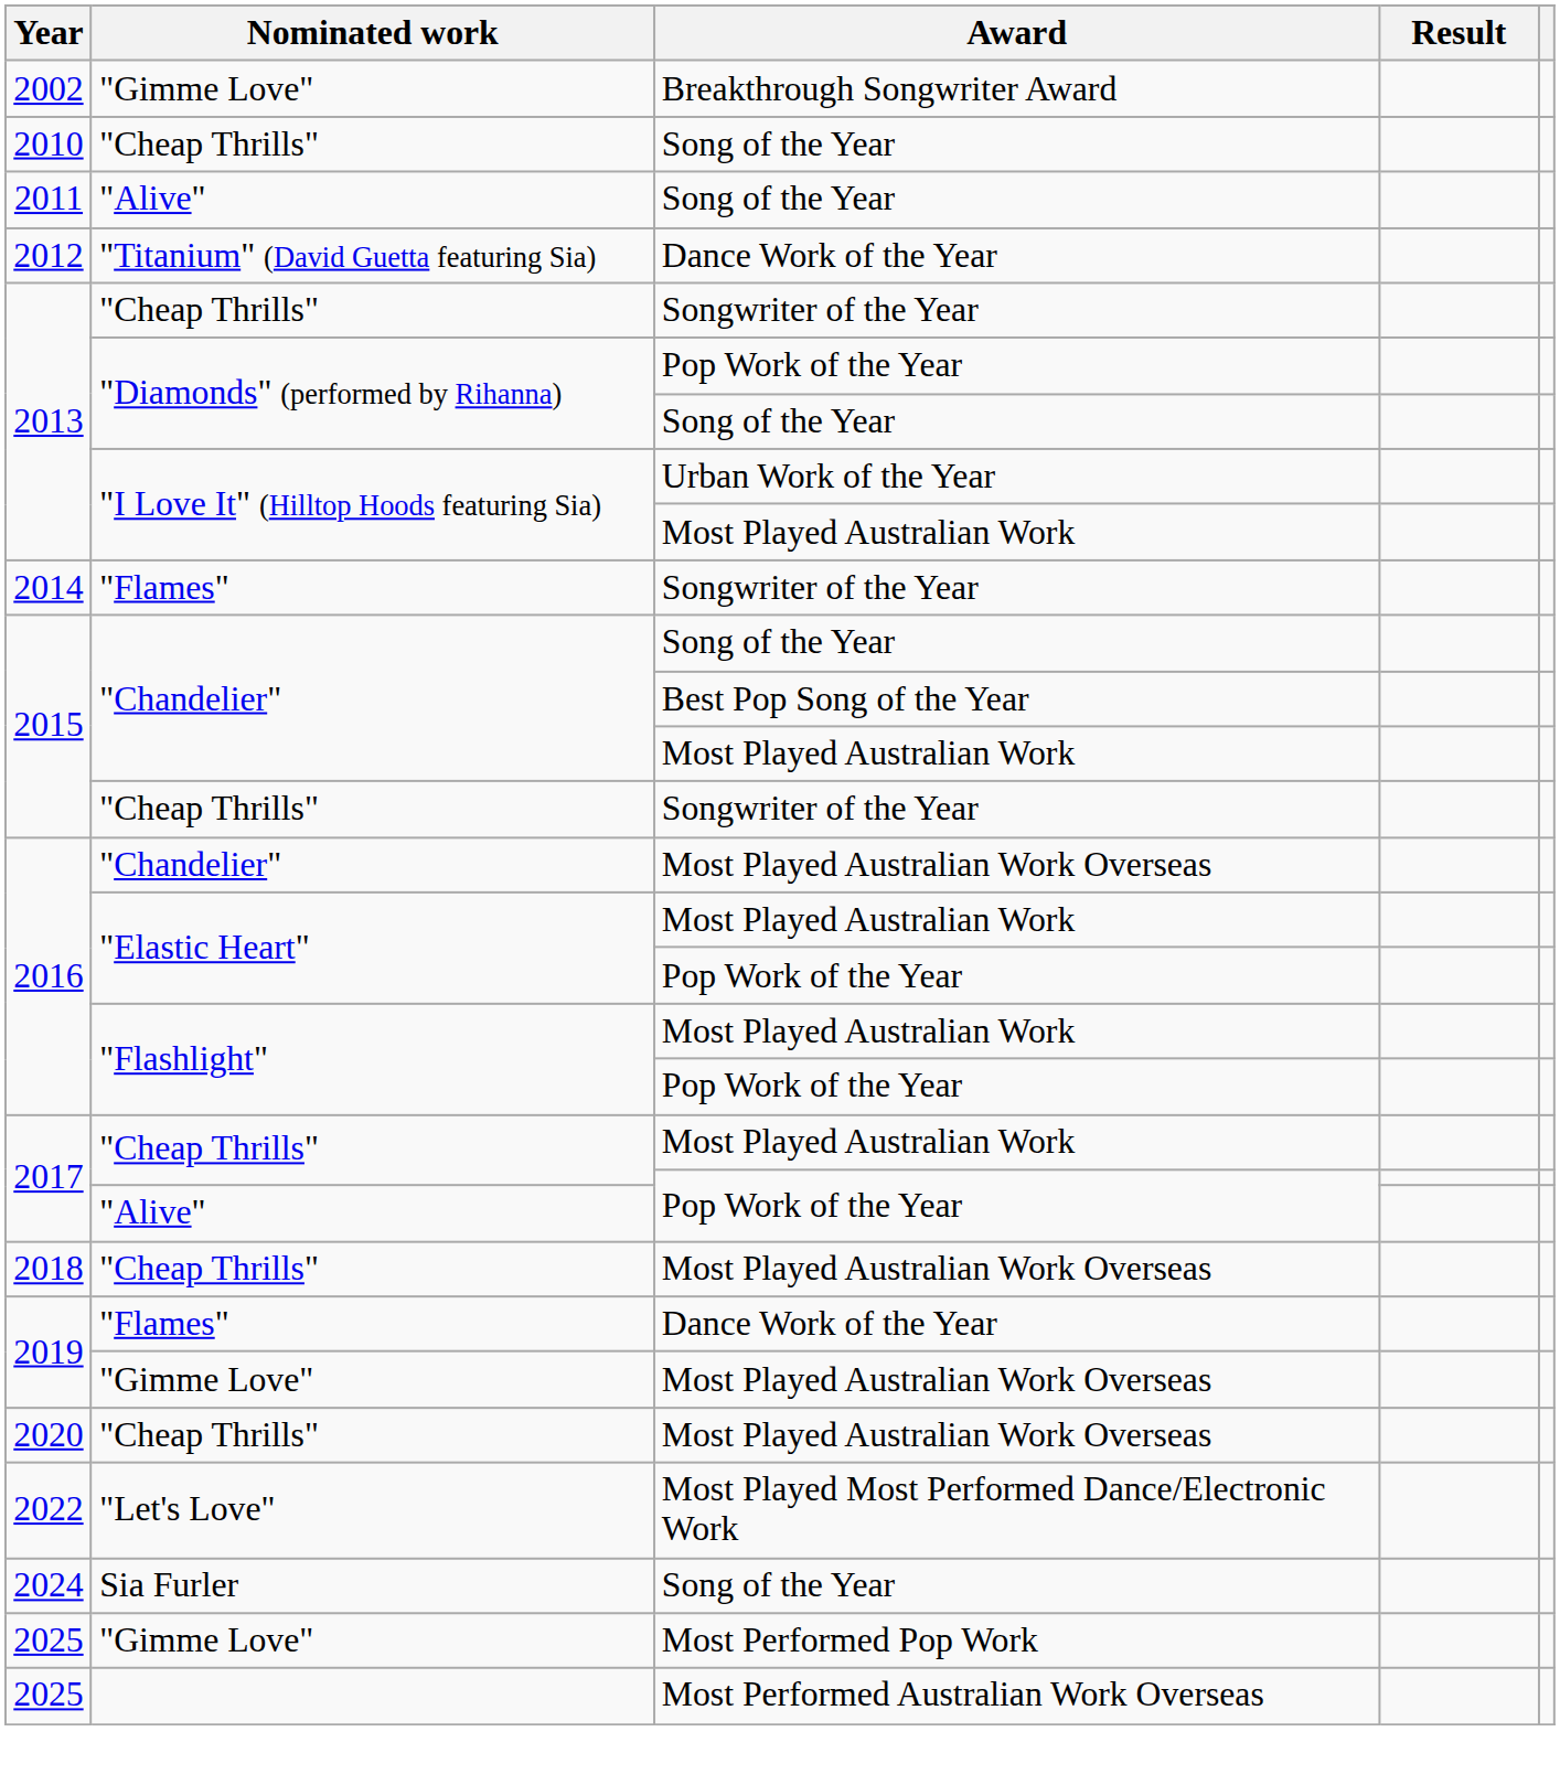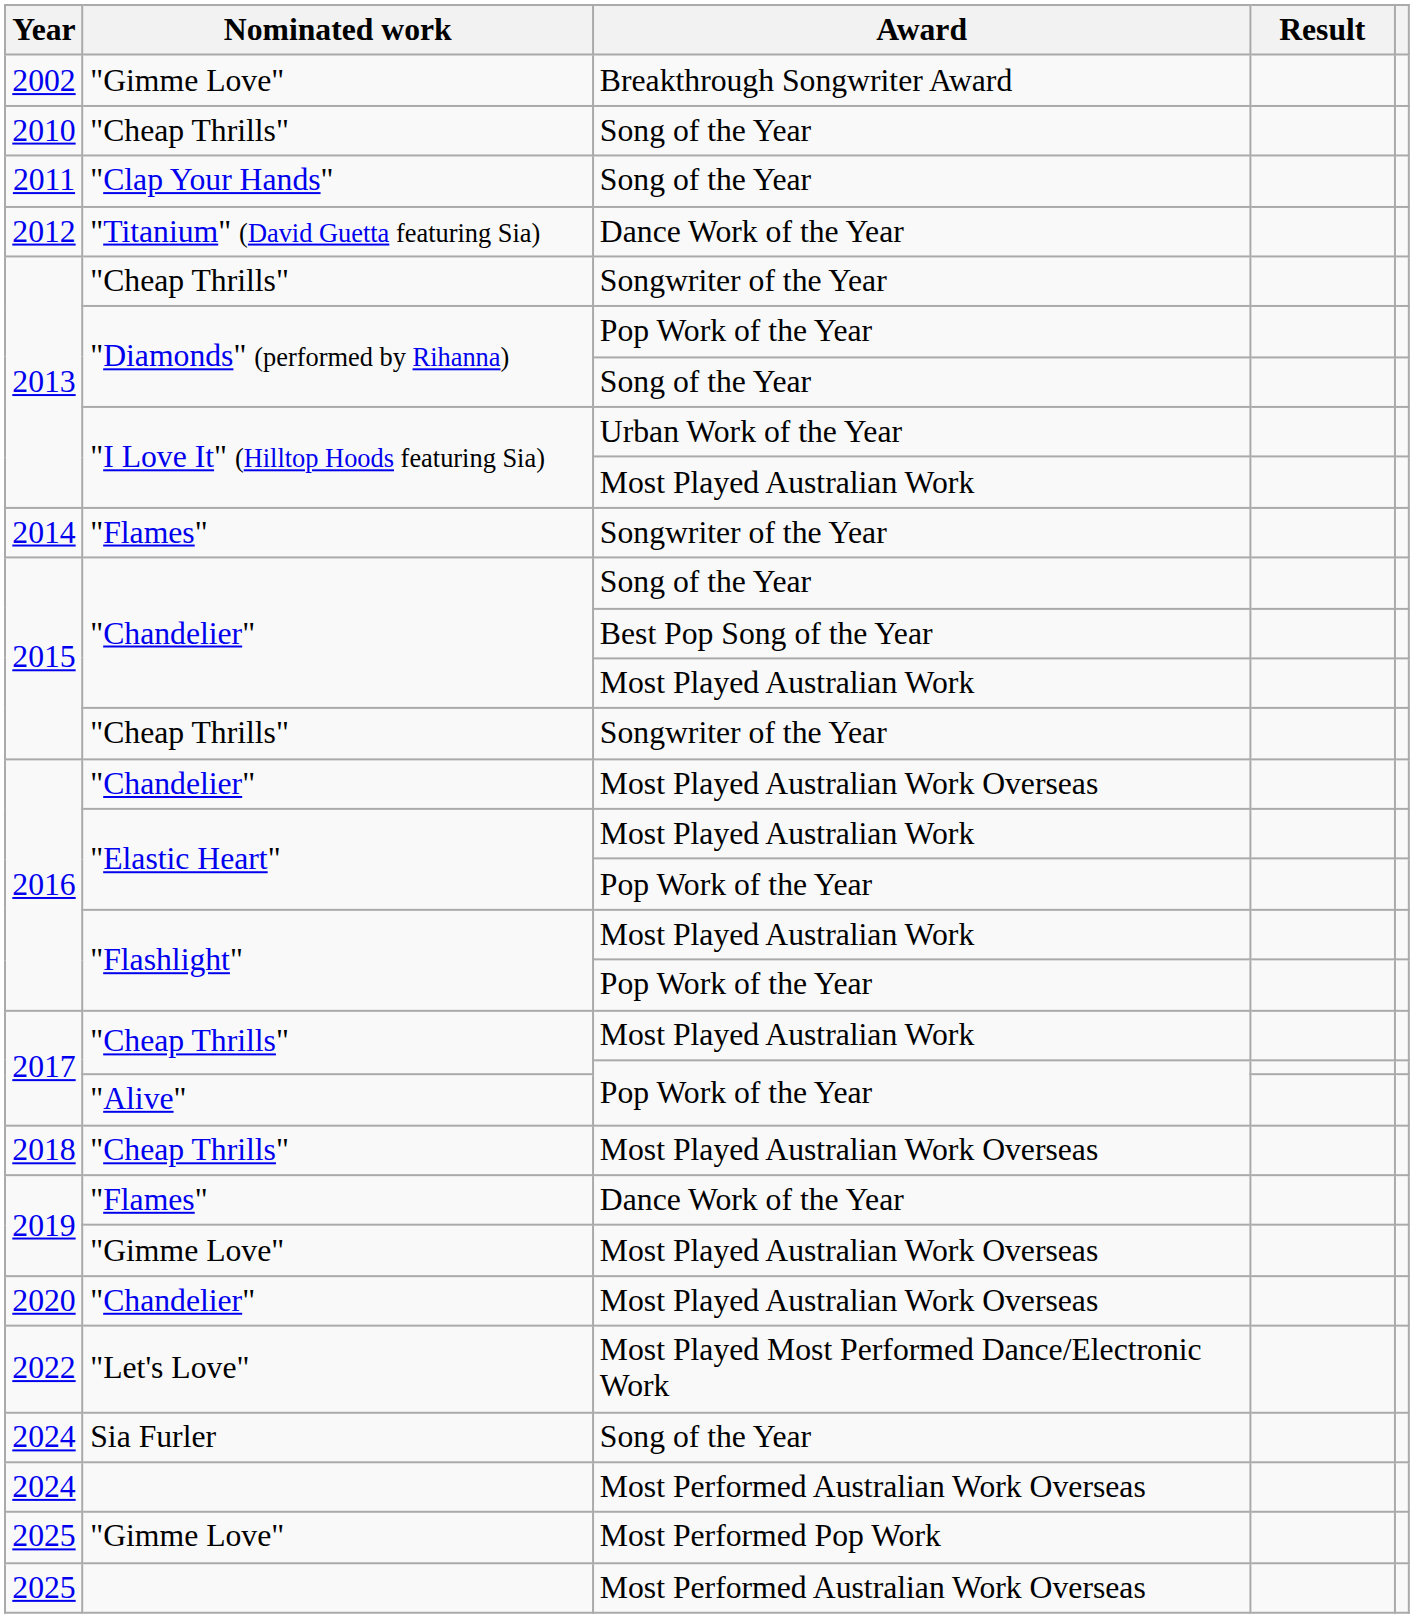 <table class="wikitable">
 <tr>
 <th>Year</th>
 <th style="width:250px;">Nominated work</th>
 <th style="width:325px;">Award</th>
 <th width="65">Result</th>
 <th></th>
 </tr>
 <tr>
 <td style="text-align:center;"><a href='#'>2002</a></td>
 <td rowspan="1">"Gimme Love"</td>
 <td>Breakthrough Songwriter Award</td>
 <td></td>
 <td style="text-align:center;"></td>
 </tr>
 <tr>
 <td><a href='#'>2010</a></td>
 <td rowspan-"1">"Cheap Thrills"</td>
 <td>Song of the Year</td>
 <td></td>
 <td></td>
 </tr>
 <tr>
 <td style="text-align:center;"><a href='#'>2011</a></td>
-<td>"<a href='#'>Alive</a>"</td>
+<td>"<a href='#'>Clap Your Hands</a>"</td>
 <td>Song of the Year</td>
 <td></td>
 <td style="text-align:center;"></td>
 </tr>
 <tr>
 <td style="text-align:center;"><a href='#'>2012</a></td>
 <td>"<a href='#'>Titanium</a>" <small>(<a href='#'>David Guetta</a> featuring Sia) </small></td>
 <td>Dance Work of the Year</td>
 <td></td>
 <td style="text-align:center;"></td>
 </tr>
 <tr>
 <td rowspan="5" align="centre"><a href='#'>2013</a></td>
 <td>"Cheap Thrills"</td>
 <td>Songwriter of the Year</td>
 <td></td>
 <td style="text-align:center;"></td>
 </tr>
 <tr>
 <td rowspan="2">"<a href='#'>Diamonds</a>" <small>(performed by <a href='#'>Rihanna</a>)</small></td>
 <td>Pop Work of the Year</td>
 <td></td>
 <td style="text-align:center;"></td>
 </tr>
 <tr>
 <td>Song of the Year</td>
 <td></td>
 <td></td>
 </tr>
 <tr>
 <td rowspan="2">"<a href='#'>I Love It</a>" <small>(<a href='#'>Hilltop Hoods</a> featuring Sia)</small></td>
 <td>Urban Work of the Year</td>
 <td></td>
 <td style="text-align:center;"></td>
 </tr>
 <tr>
 <td>Most Played Australian Work</td>
 <td></td>
 <td style="text-align:center;"></td>
 </tr>
 <tr>
 <td style="text-align:center;"><a href='#'>2014</a></td>
 <td rowspan-"1">"<a href='#'>Flames</a>"</td>
 <td>Songwriter of the Year</td>
 <td></td>
 <td style="text-align:center;"></td>
 </tr>
 <tr>
 <td rowspan="4" style="text-align:center;"><a href='#'>2015</a></td>
 <td rowspan="3">"<a href='#'>Chandelier</a>"</td>
 <td>Song of the Year</td>
 <td></td>
 <td style="text-align:center;"></td>
 </tr>
 <tr>
 <td>Best Pop Song of the Year</td>
 <td></td>
 <td style="text-align:center;"></td>
 </tr>
 <tr>
 <td>Most Played Australian Work</td>
 <td></td>
 <td style="text-align:center;"></td>
 </tr>
 <tr>
 <td>"Cheap Thrills"</td>
 <td>Songwriter of the Year</td>
 <td></td>
 <td style="text-align:center;"></td>
 </tr>
 <tr>
 <td rowspan="5" style="text-align:center;"><a href='#'>2016</a></td>
 <td>"<a href='#'>Chandelier</a>"</td>
 <td>Most Played Australian Work Overseas</td>
 <td></td>
 <td style="text-align:center;"></td>
 </tr>
 <tr>
 <td rowspan="2">"<a href='#'>Elastic Heart</a>"</td>
 <td>Most Played Australian Work</td>
 <td></td>
 <td style="text-align:center;"></td>
 </tr>
 <tr>
 <td>Pop Work of the Year</td>
 <td></td>
 <td style="text-align:center;"></td>
 </tr>
 <tr>
 <td rowspan="2">"<a href='#'>Flashlight</a>"</td>
 <td>Most Played Australian Work</td>
 <td></td>
 <td style="text-align:center;"></td>
 </tr>
 <tr>
 <td>Pop Work of the Year</td>
 <td></td>
 <td style="text-align:center;"></td>
 </tr>
 <tr>
 <td rowspan="3" style="text-align:center;"><a href='#'>2017</a></td>
 <td rowspan="2">"<a href='#'>Cheap Thrills</a>"</td>
 <td>Most Played Australian Work</td>
 <td></td>
 <td style="text-align:center;"></td>
 </tr>
 <tr>
 <td rowspan="2">Pop Work of the Year</td>
 <td></td>
 <td style="text-align:center;"></td>
 </tr>
 <tr>
 <td>"<a href='#'>Alive</a>"</td>
 <td></td>
 <td style="text-align:center;"></td>
 </tr>
 <tr>
 <td style="text-align:center;"><a href='#'>2018</a></td>
 <td rowspan-"1">"<a href='#'>Cheap Thrills</a>"</td>
 <td>Most Played Australian Work Overseas</td>
 <td></td>
 <td style="text-align:center;"></td>
 </tr>
 <tr>
 <td rowspan="2" style="text-align:center;"><a href='#'>2019</a></td>
 <td rowspan-"1">"<a href='#'>Flames</a>"</td>
 <td>Dance Work of the Year</td>
 <td></td>
 <td style="text-align:center;"></td>
 </tr>
 <tr>
 <td rowspan="1">"Gimme Love"</td>
 <td>Most Played Australian Work Overseas</td>
 <td></td>
 <td style="text-align:center;"></td>
 </tr>
 <tr>
 <td><a href='#'>2020</a></td>
-<td>"Cheap Thrills"</td>
+<td>"<a href='#'>Chandelier</a>"</td>
 <td>Most Played Australian Work Overseas</td>
 <td></td>
 <td style="text-align:center;"></td>
 </tr>
 <tr>
 <td><a href='#'>2022</a></td>
 <td>"Let's Love"</td>
 <td>Most Played Most Performed Dance/Electronic Work</td>
 <td></td>
 <td style="text-align:center;"></td>
 </tr>
 <tr>
 <td rowspan="1"><a href='#'>2024</a></td>
 <td>Sia Furler</td>
 <td>Song of the Year</td>
 <td></td>
 <td></td>
 </tr>
 <tr>
+<td><a href='#'>2024</a></td>
+<td><a href='#'></a></td>
+<td>Most Performed Australian Work Overseas</td>
+<td></td>
+<td></td>
+</tr>
+<tr>
 <td rowspan="1"><a href='#'>2025</a></td>
 <td rowspan="1">"Gimme Love"</td>
 <td>Most Performed Pop Work</td>
 <td></td>
 <td></td>
 </tr>
 <tr>
 <td><a href='#'>2025</a></td>
 <td><a href='#'></a></td>
 <td>Most Performed Australian Work Overseas</td>
 <td></td>
 <td></td>
 </tr>
 </table>
